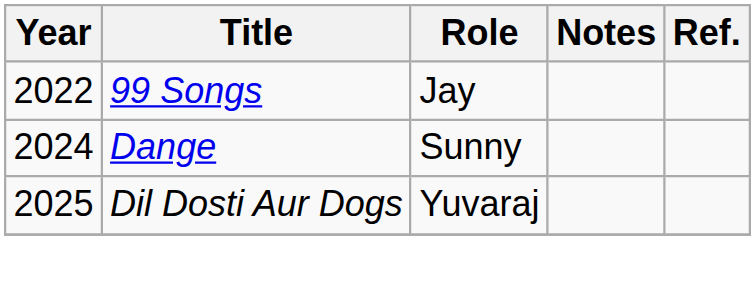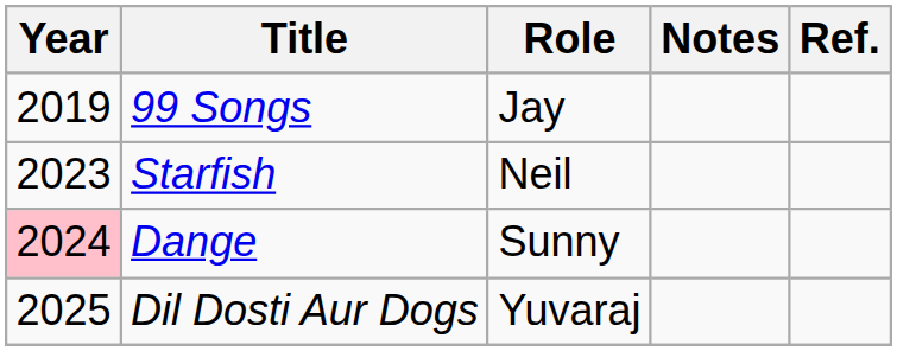 <table class="wikitable sortable">
 <tr style="text-align:center;">
 <th scope="col">Year</th>
 <th scope="col">Title</th>
 <th scope="col">Role</th>
 <th class="unsortable" scope="col">Notes</th>
 <th class="unsortable" scope="col">Ref.</th>
 </tr>
 <tr>
-<td>2022</td>
+<td>2019</td>
 <td><em><a href='#'>99 Songs</a></em></td>
 <td>Jay</td>
 <td></td>
 <td></td>
 </tr>
 <tr>
-<td>2024</td>
+<td>2023</td>
+<td><em><a href='#'>Starfish</a></em></td>
+<td>Neil</td>
+<td></td>
+<td></td>
+</tr>
+<tr>
+<td style="background: pink;">2024</td>
 <td><em><a href='#'>Dange</a></em></td>
 <td>Sunny</td>
 <td></td>
 <td></td>
 </tr>
 <tr>
 <td>2025</td>
 <td><em>Dil Dosti Aur Dogs</em></td>
 <td>Yuvaraj</td>
 <td></td>
 <td></td>
 </tr>
 <tr>
 </tr>
 </table>
